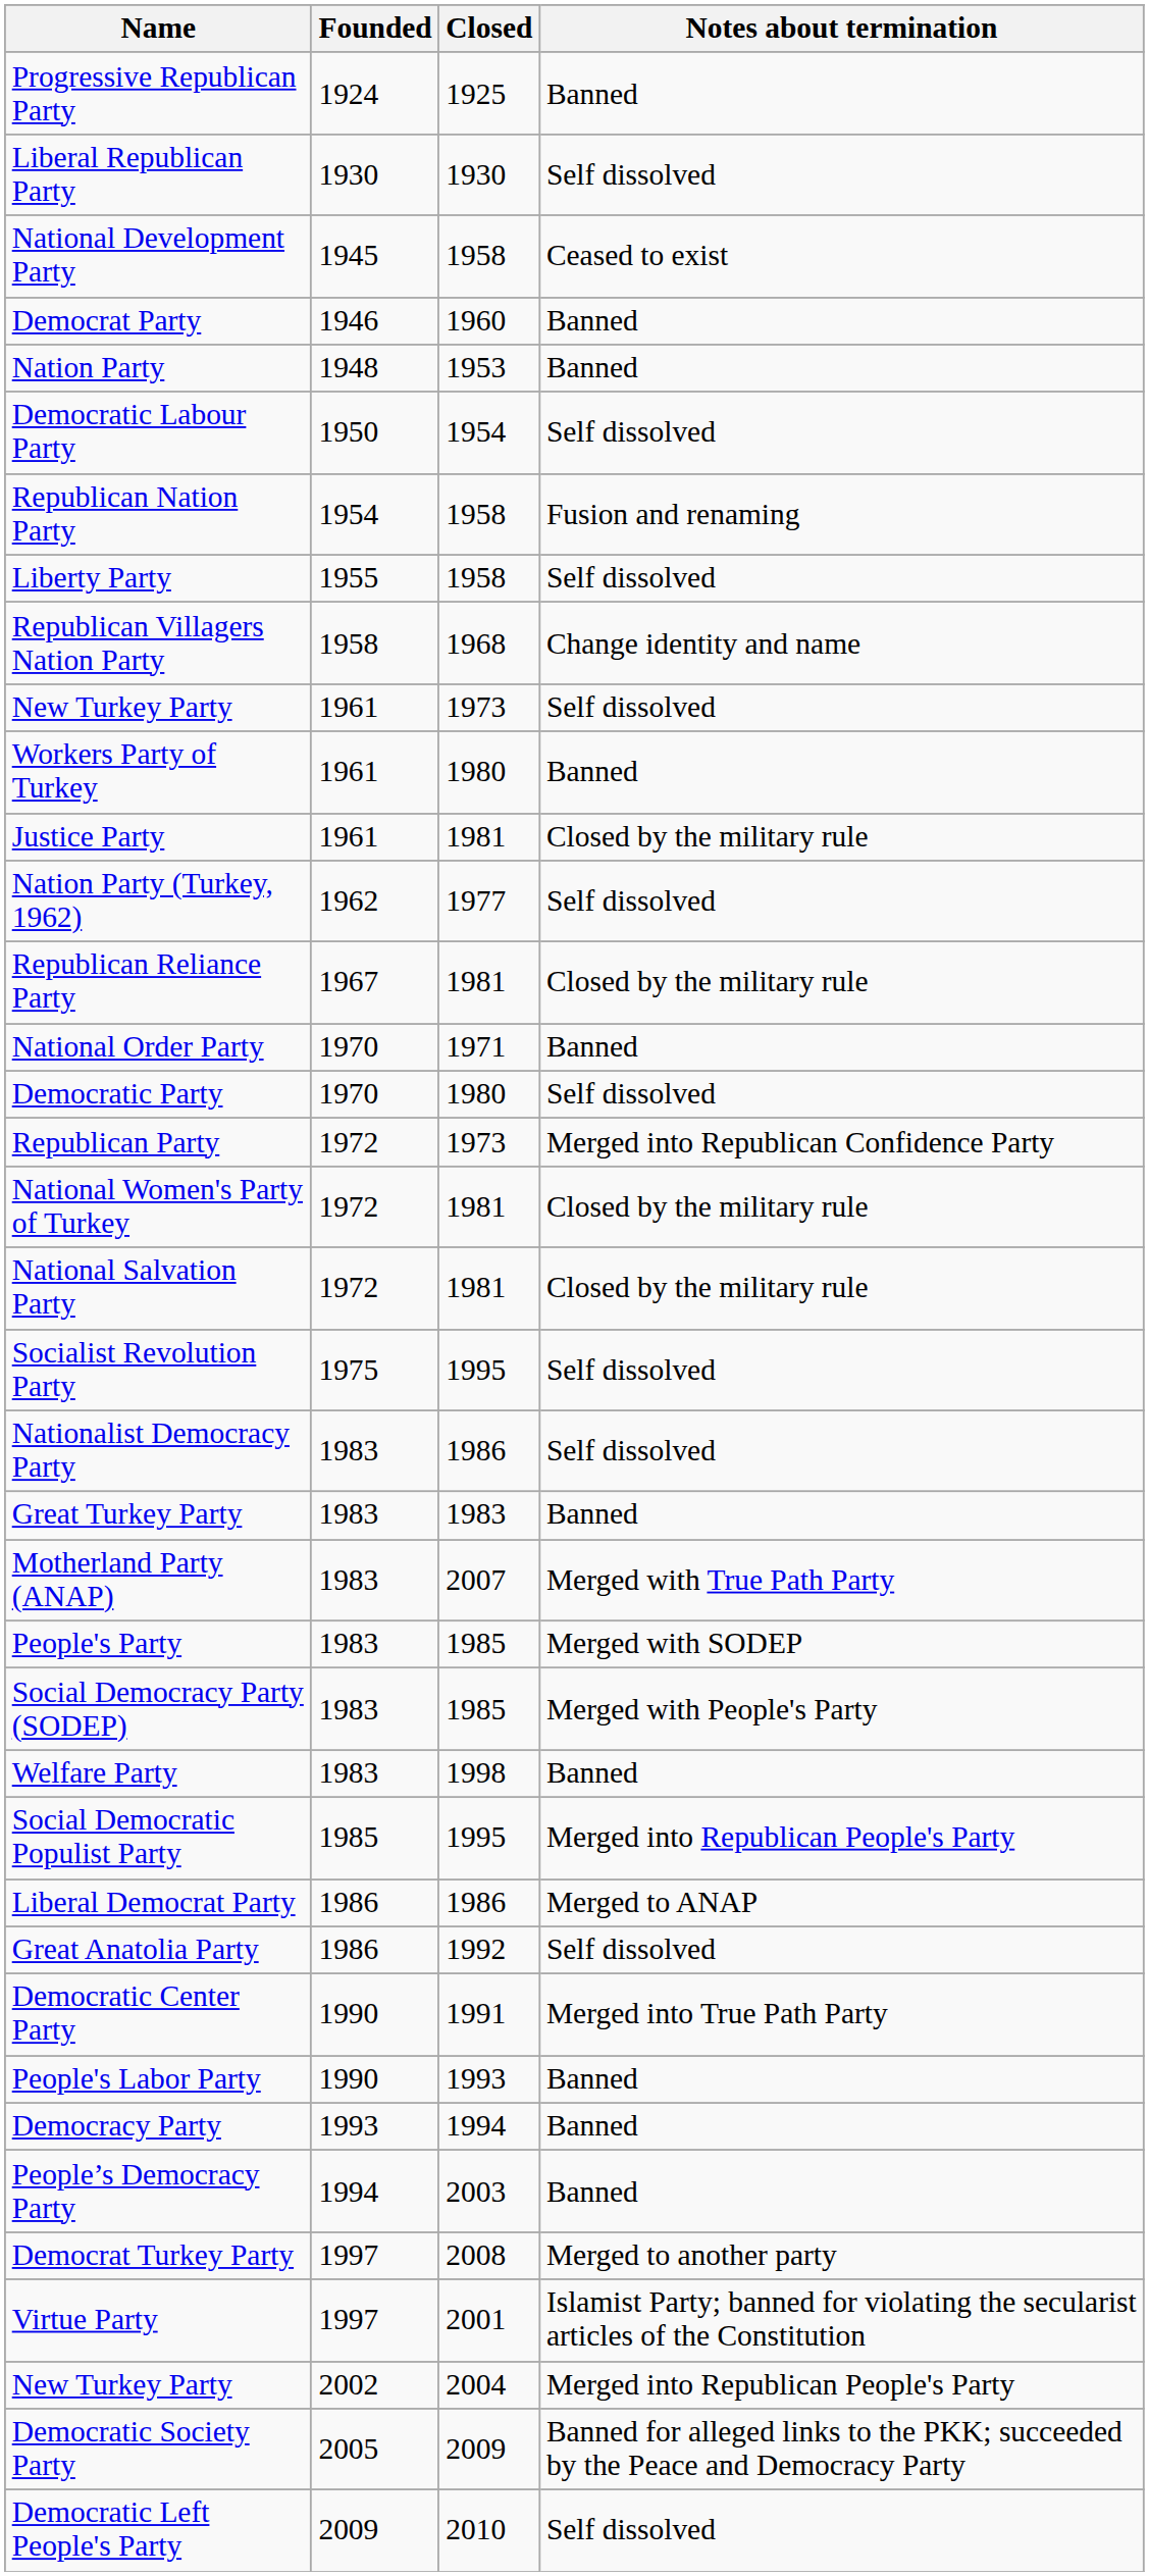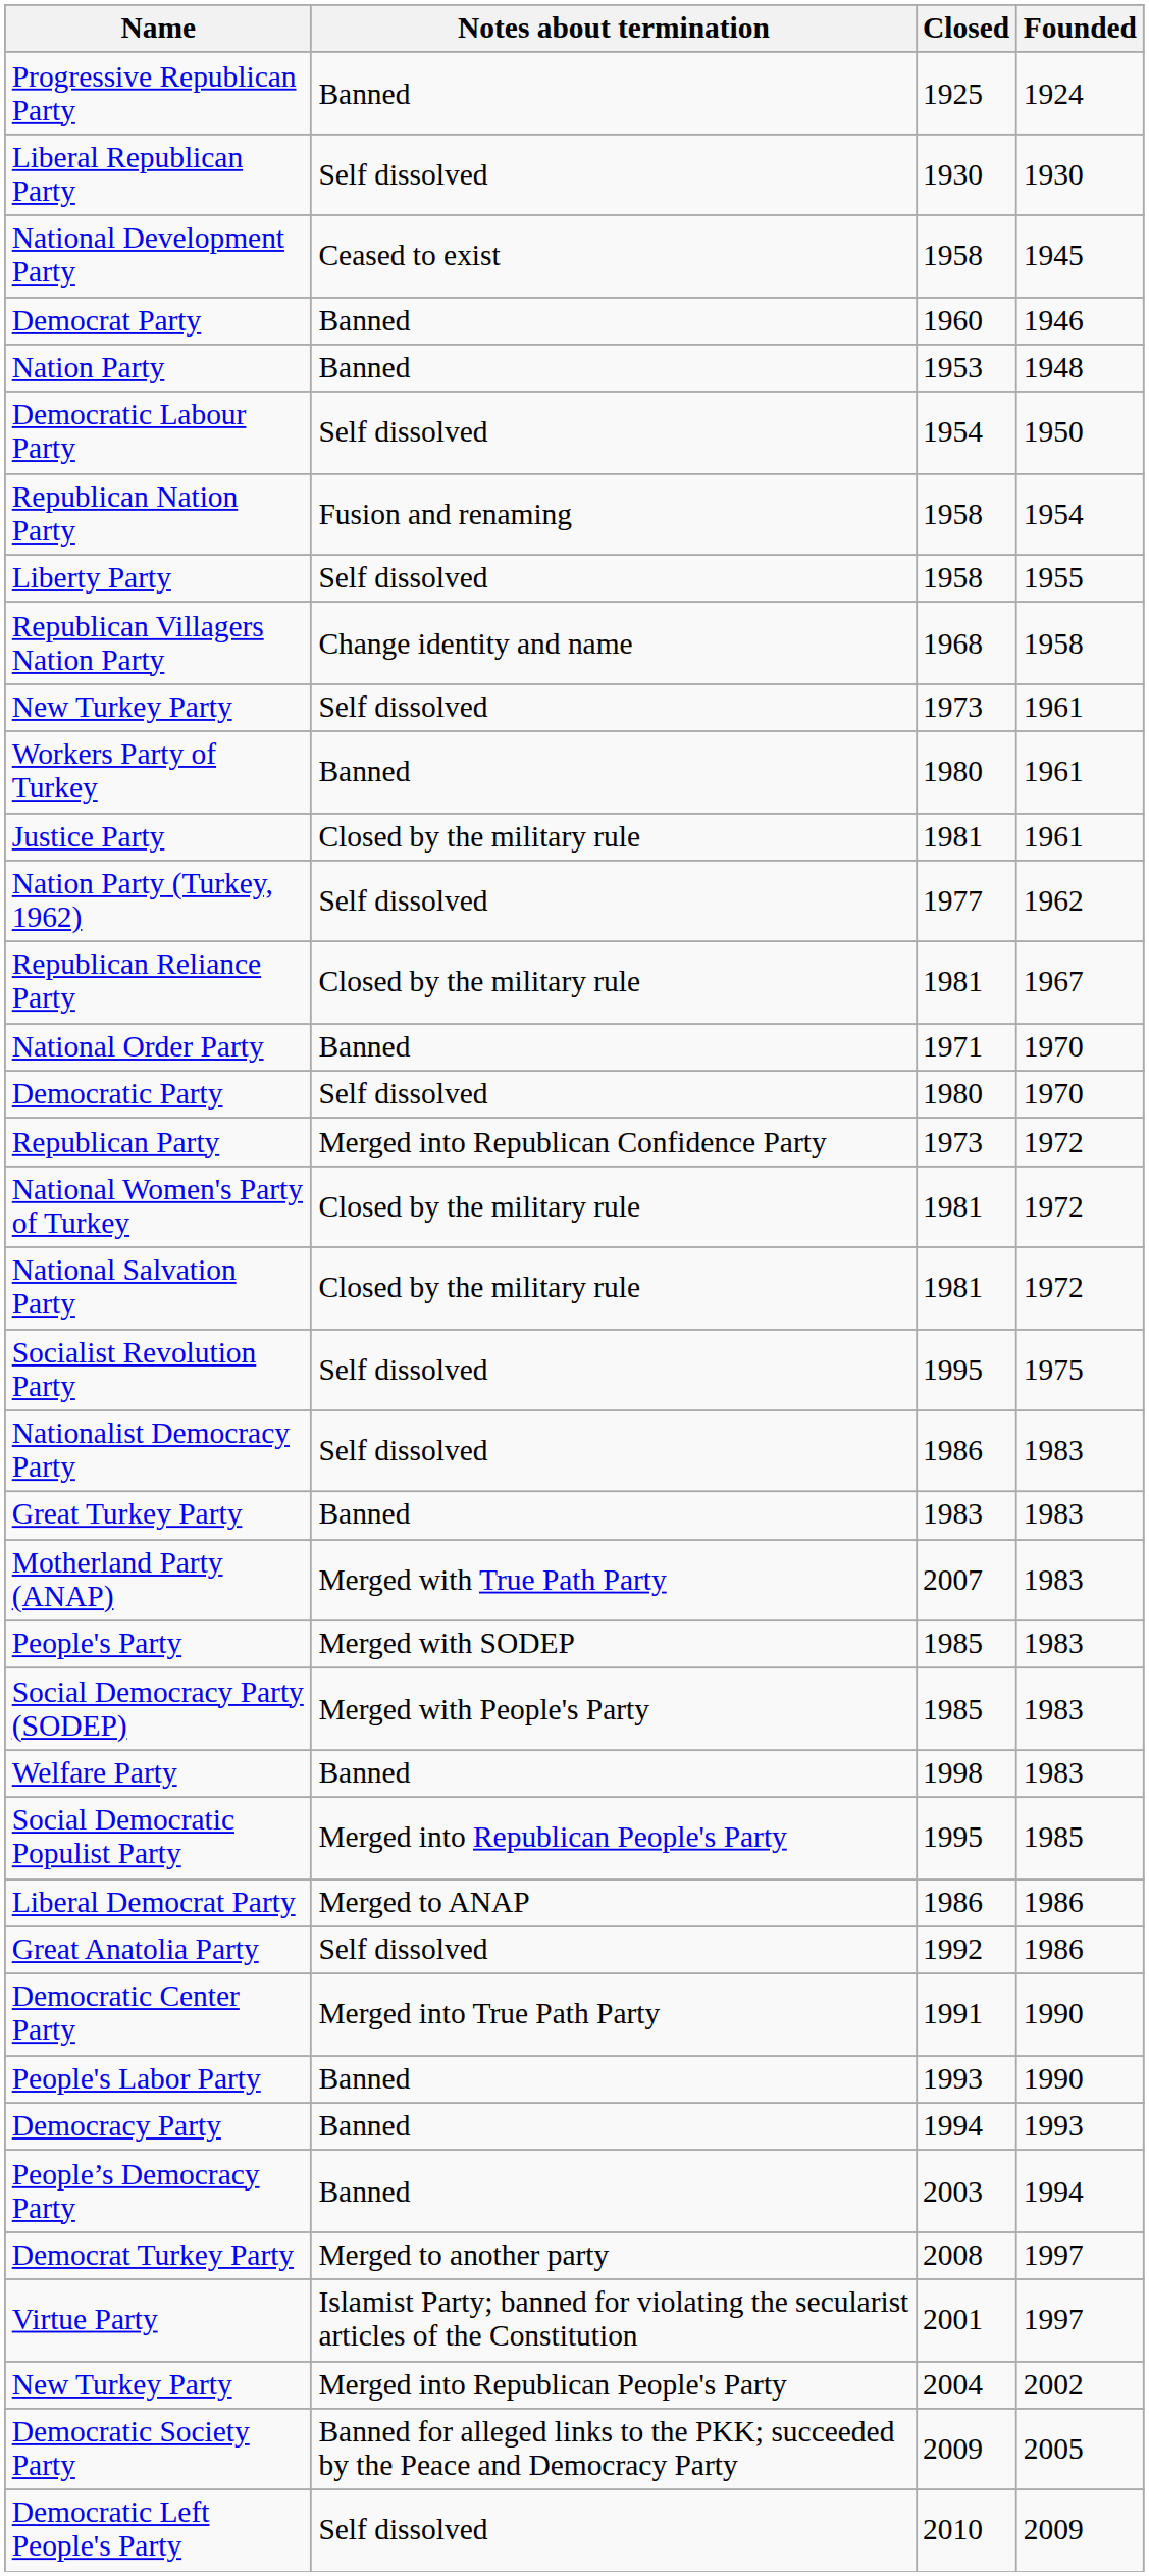 <table class="wikitable sortable">
 <tr>
 <th>Name</th>
+<th>Notes about termination</th>
+<th>Closed</th>
 <th>Founded</th>
-<th>Closed</th>
-<th>Notes about termination</th>
 </tr>
 <tr>
 <td><a href='#'>Progressive Republican Party</a></td>
+<td>Banned</td>
+<td>1925</td>
 <td>1924</td>
-<td>1925</td>
-<td>Banned</td>
 </tr>
 <tr>
 <td><a href='#'>Liberal Republican Party</a></td>
+<td>Self dissolved</td>
 <td>1930</td>
 <td>1930</td>
-<td>Self dissolved</td>
 </tr>
 <tr>
 <td><a href='#'>National Development Party</a></td>
+<td>Ceased to exist</td>
+<td>1958</td>
 <td>1945</td>
-<td>1958</td>
-<td>Ceased to exist</td>
 </tr>
 <tr>
 <td><a href='#'>Democrat Party</a></td>
+<td>Banned</td>
+<td>1960</td>
 <td>1946</td>
-<td>1960</td>
-<td>Banned</td>
 </tr>
 <tr>
 <td><a href='#'>Nation Party</a></td>
+<td>Banned</td>
+<td>1953</td>
 <td>1948</td>
-<td>1953</td>
-<td>Banned</td>
 </tr>
 <tr>
 <td><a href='#'>Democratic Labour Party</a></td>
+<td>Self dissolved</td>
+<td>1954</td>
 <td>1950</td>
-<td>1954</td>
-<td>Self dissolved</td>
 </tr>
 <tr>
 <td><a href='#'>Republican Nation Party</a></td>
+<td>Fusion and renaming</td>
+<td>1958</td>
 <td>1954</td>
-<td>1958</td>
-<td>Fusion and renaming</td>
 </tr>
 <tr>
 <td><a href='#'>Liberty Party</a></td>
+<td>Self dissolved</td>
+<td>1958</td>
 <td>1955</td>
-<td>1958</td>
-<td>Self dissolved</td>
 </tr>
 <tr>
 <td><a href='#'>Republican Villagers Nation Party</a></td>
+<td>Change identity and name</td>
+<td>1968</td>
 <td>1958</td>
-<td>1968</td>
-<td>Change identity and name</td>
 </tr>
 <tr>
 <td><a href='#'>New Turkey Party</a></td>
+<td>Self dissolved</td>
+<td>1973</td>
 <td>1961</td>
-<td>1973</td>
-<td>Self dissolved</td>
 </tr>
 <tr>
 <td><a href='#'>Workers Party of Turkey</a></td>
+<td>Banned</td>
+<td>1980</td>
 <td>1961</td>
-<td>1980</td>
-<td>Banned</td>
 </tr>
 <tr>
 <td><a href='#'>Justice Party</a></td>
+<td>Closed by the military rule</td>
+<td>1981</td>
 <td>1961</td>
-<td>1981</td>
-<td>Closed by the military rule</td>
 </tr>
 <tr>
 <td><a href='#'>Nation Party (Turkey, 1962)</a></td>
+<td>Self dissolved</td>
+<td>1977</td>
 <td>1962</td>
-<td>1977</td>
-<td>Self dissolved</td>
 </tr>
 <tr>
 <td><a href='#'>Republican Reliance Party</a></td>
+<td>Closed by the military rule</td>
+<td>1981</td>
 <td>1967</td>
-<td>1981</td>
-<td>Closed by the military rule</td>
 </tr>
 <tr>
 <td><a href='#'>National Order Party</a></td>
+<td>Banned</td>
+<td>1971</td>
 <td>1970</td>
-<td>1971</td>
-<td>Banned</td>
 </tr>
 <tr>
 <td><a href='#'>Democratic Party</a></td>
+<td>Self dissolved</td>
+<td>1980</td>
 <td>1970</td>
-<td>1980</td>
-<td>Self dissolved</td>
 </tr>
 <tr>
 <td><a href='#'>Republican Party</a></td>
+<td>Merged into Republican Confidence Party</td>
+<td>1973</td>
 <td>1972</td>
-<td>1973</td>
-<td>Merged into Republican Confidence Party</td>
 </tr>
 <tr>
 <td><a href='#'>National Women's Party of Turkey</a></td>
+<td>Closed by the military rule</td>
+<td>1981</td>
 <td>1972</td>
-<td>1981</td>
-<td>Closed by the military rule</td>
 </tr>
 <tr>
 <td><a href='#'>National Salvation Party</a></td>
+<td>Closed by the military rule</td>
+<td>1981</td>
 <td>1972</td>
-<td>1981</td>
-<td>Closed by the military rule</td>
 </tr>
 <tr>
 <td><a href='#'>Socialist Revolution Party</a></td>
+<td>Self dissolved</td>
+<td>1995</td>
 <td>1975</td>
-<td>1995</td>
-<td>Self dissolved</td>
 </tr>
 <tr>
 <td><a href='#'>Nationalist Democracy Party</a></td>
+<td>Self dissolved</td>
+<td>1986</td>
 <td>1983</td>
-<td>1986</td>
-<td>Self dissolved</td>
 </tr>
 <tr>
 <td><a href='#'>Great Turkey Party</a></td>
+<td>Banned</td>
 <td>1983</td>
 <td>1983</td>
-<td>Banned</td>
 </tr>
 <tr>
 <td><a href='#'>Motherland Party (ANAP)</a></td>
+<td>Merged with <a href='#'>True Path Party</a></td>
+<td>2007</td>
 <td>1983</td>
-<td>2007</td>
-<td>Merged with <a href='#'>True Path Party</a></td>
 </tr>
 <tr>
 <td><a href='#'>People's Party</a></td>
+<td>Merged with SODEP </td>
+<td>1985</td>
 <td>1983</td>
-<td>1985</td>
-<td>Merged with SODEP </td>
 </tr>
 <tr>
 <td><a href='#'>Social Democracy Party (SODEP)</a></td>
+<td>Merged with People's Party</td>
+<td>1985</td>
 <td>1983</td>
-<td>1985</td>
-<td>Merged with People's Party</td>
 </tr>
 <tr>
 <td><a href='#'>Welfare Party</a></td>
+<td>Banned</td>
+<td>1998</td>
 <td>1983</td>
-<td>1998</td>
-<td>Banned</td>
 </tr>
 <tr>
 <td><a href='#'>Social Democratic Populist Party</a></td>
+<td>Merged into <a href='#'>Republican People's Party</a></td>
+<td>1995</td>
 <td>1985</td>
-<td>1995</td>
-<td>Merged into <a href='#'>Republican People's Party</a></td>
 </tr>
 <tr>
 <td><a href='#'>Liberal Democrat Party</a></td>
+<td>Merged to ANAP</td>
 <td>1986</td>
 <td>1986</td>
-<td>Merged to ANAP</td>
 </tr>
 <tr>
 <td><a href='#'>Great Anatolia Party</a></td>
+<td>Self dissolved</td>
+<td>1992</td>
 <td>1986</td>
-<td>1992</td>
-<td>Self dissolved</td>
 </tr>
 <tr>
 <td><a href='#'>Democratic Center Party</a></td>
+<td>Merged into True Path Party</td>
+<td>1991</td>
 <td>1990</td>
-<td>1991</td>
-<td>Merged into True Path Party</td>
 </tr>
 <tr>
 <td><a href='#'>People's Labor Party</a></td>
+<td>Banned</td>
+<td>1993</td>
 <td>1990</td>
-<td>1993</td>
-<td>Banned</td>
 </tr>
 <tr>
 <td><a href='#'>Democracy Party</a></td>
+<td>Banned</td>
+<td>1994</td>
 <td>1993</td>
-<td>1994</td>
-<td>Banned</td>
 </tr>
 <tr>
 <td><a href='#'>People’s Democracy Party</a></td>
+<td>Banned</td>
+<td>2003</td>
 <td>1994</td>
-<td>2003</td>
-<td>Banned</td>
 </tr>
 <tr>
 <td><a href='#'>Democrat Turkey Party</a></td>
+<td>Merged to another party</td>
+<td>2008</td>
 <td>1997</td>
-<td>2008</td>
-<td>Merged to another party</td>
 </tr>
 <tr>
 <td><a href='#'>Virtue Party</a></td>
+<td>Islamist Party; banned for violating the secularist articles of the Constitution</td>
+<td>2001</td>
 <td>1997</td>
-<td>2001</td>
-<td>Islamist Party; banned for violating the secularist articles of the Constitution</td>
 </tr>
 <tr>
 <td><a href='#'>New Turkey Party</a></td>
+<td>Merged into Republican People's Party</td>
+<td>2004</td>
 <td>2002</td>
-<td>2004</td>
-<td>Merged into Republican People's Party</td>
 </tr>
 <tr>
 <td><a href='#'>Democratic Society Party</a></td>
+<td>Banned for alleged links to the PKK; succeeded by the Peace and Democracy Party</td>
+<td>2009</td>
 <td>2005</td>
-<td>2009</td>
-<td>Banned for alleged links to the PKK; succeeded by the Peace and Democracy Party</td>
 </tr>
 <tr>
 <td><a href='#'>Democratic Left People's Party</a></td>
+<td>Self dissolved</td>
+<td>2010</td>
 <td>2009</td>
-<td>2010</td>
-<td>Self dissolved</td>
 </tr>
 </table>
